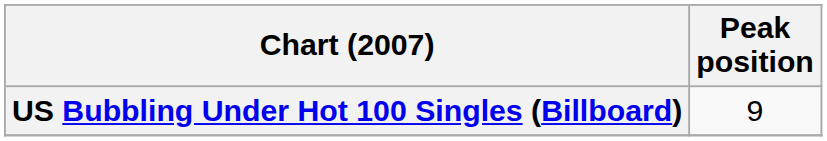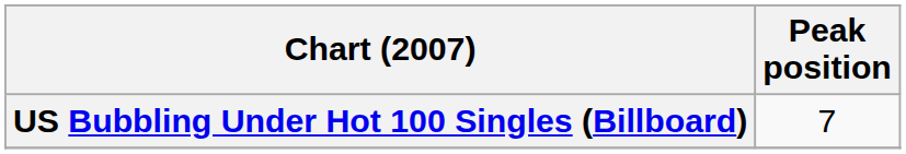 <table class="wikitable sortable plainrowheaders" style="text-align:center;">
 <tr>
 <th scope="col">Chart (2007)</th>
 <th scope="col">Peak<br>position</th>
 </tr>
 <tr>
 <th scope="row">US <a href='#'>Bubbling Under Hot 100 Singles</a> (<a href='#'>Billboard</a>)</th>
-<td style="text-align:center">9</td>
+<td style="text-align:center">7</td>
 </tr>
 <tr>
 </tr>
 <tr>
 </tr>
 </table>
